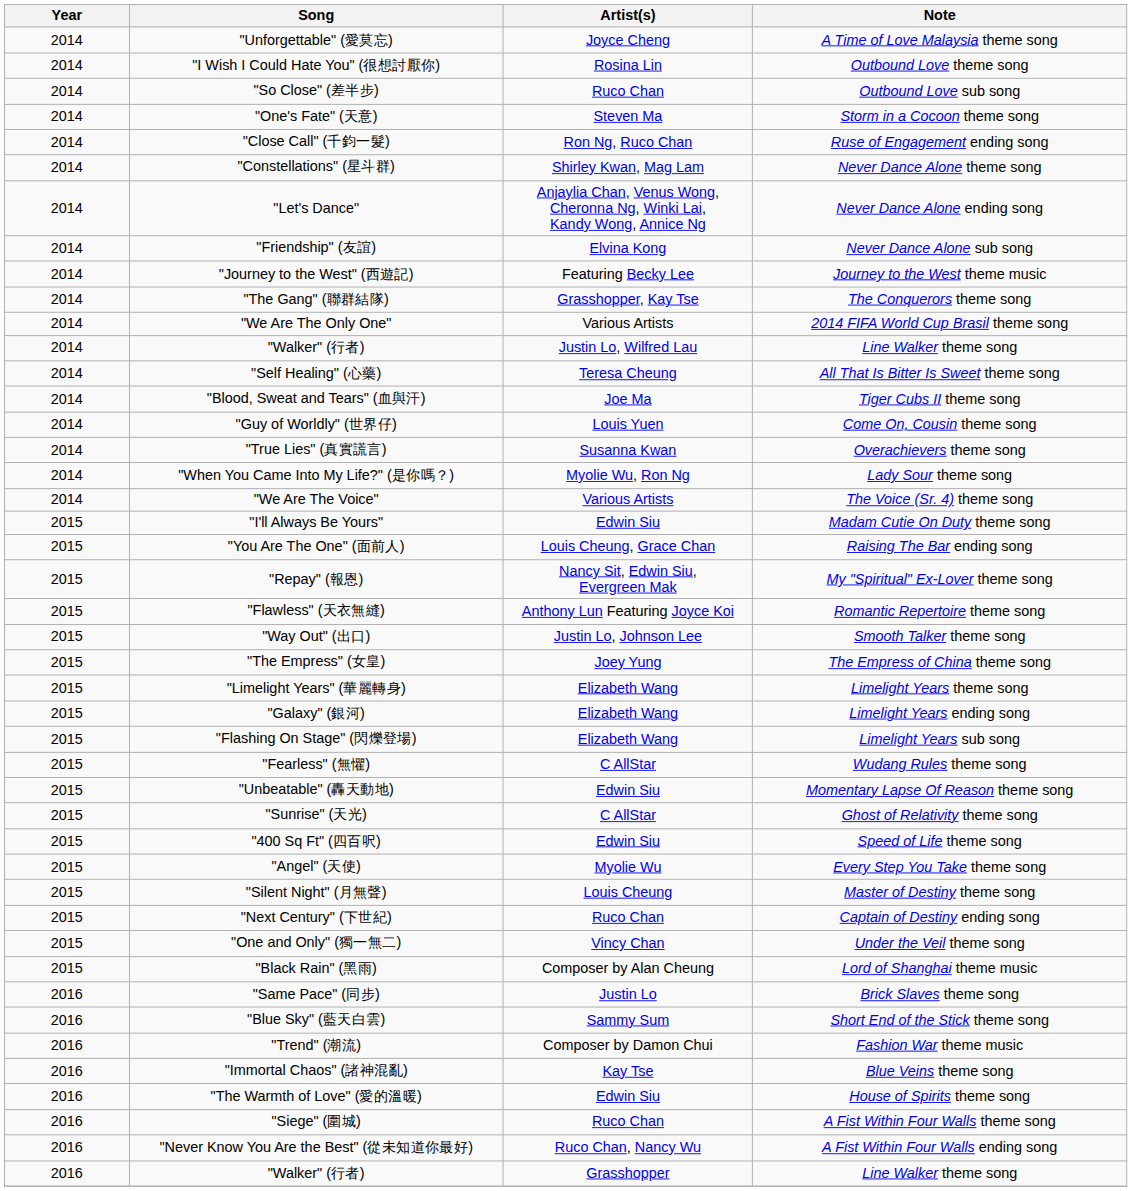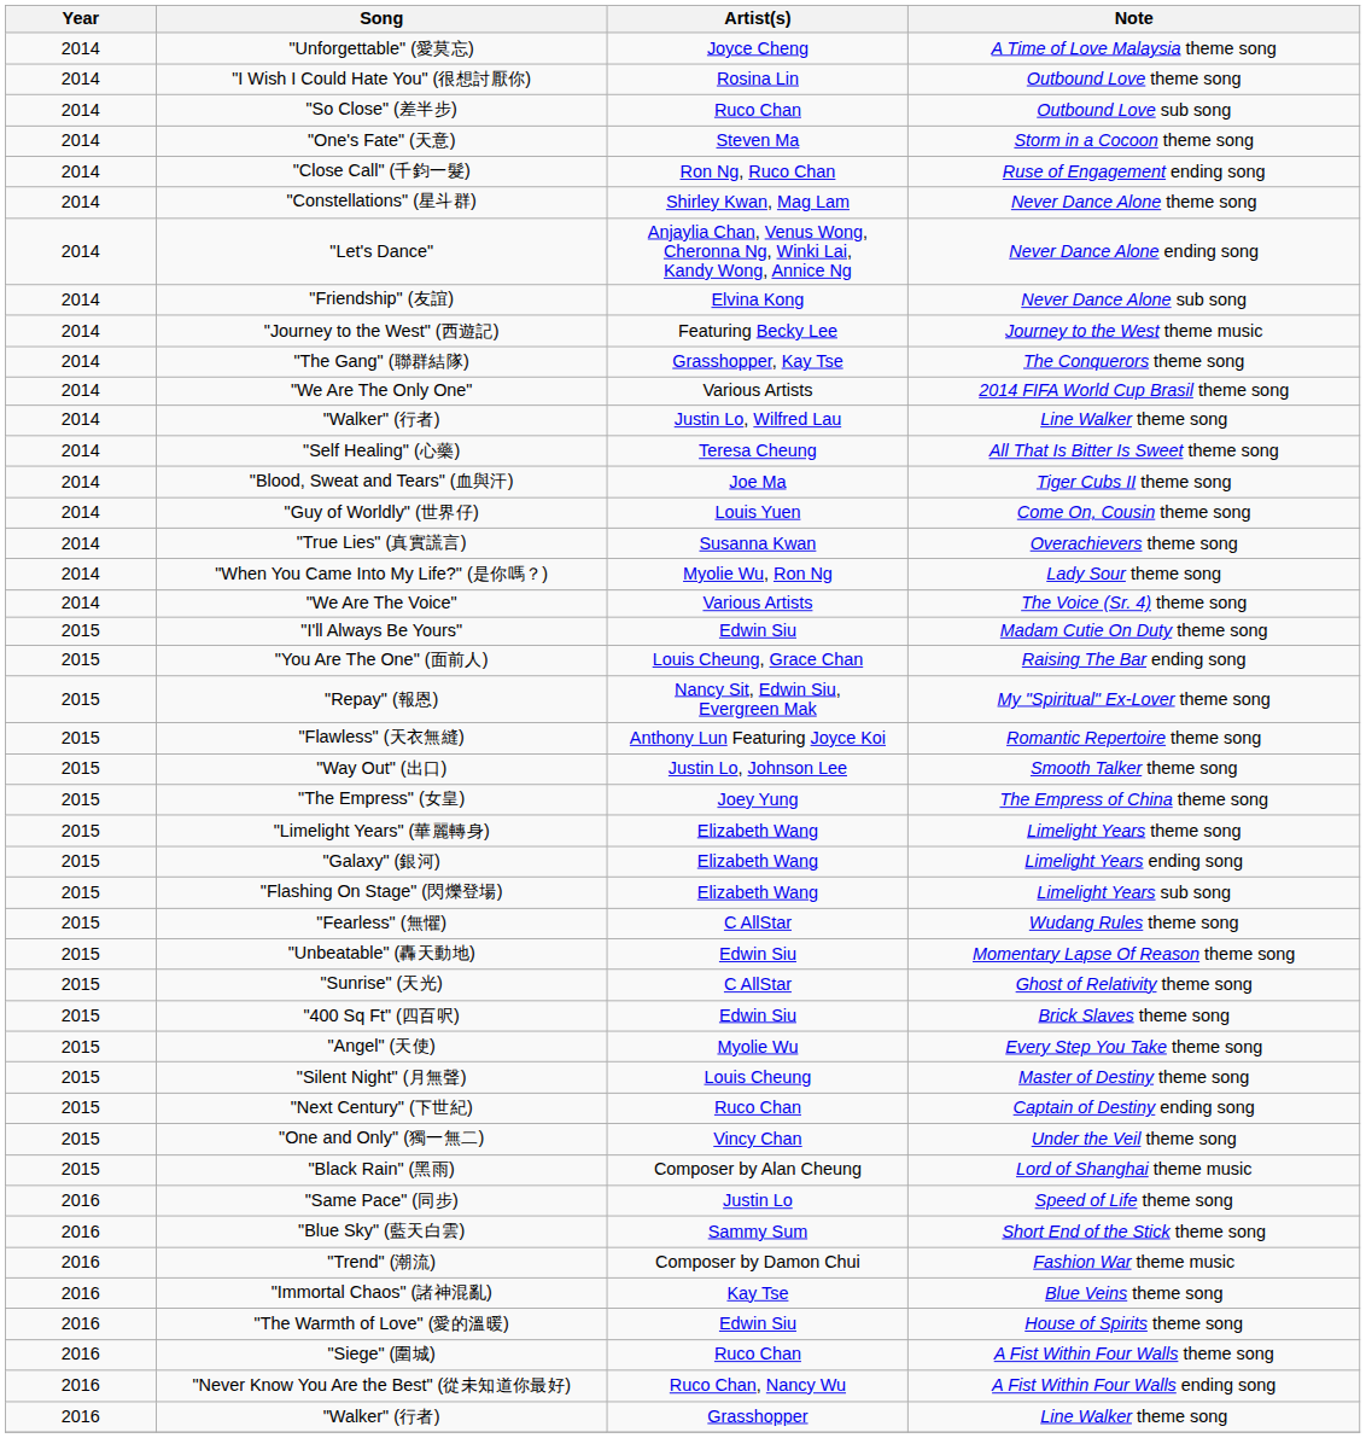 <table class="wikitable sortable" border="1">
 <tr>
 <th width="5%">Year</th>
 <th width="15%">Song</th>
 <th width="10%">Artist(s)</th>
 <th width="15%">Note</th>
 </tr>
 <tr>
 <td align=center>2014</td>
 <td align=center>"Unforgettable" (愛莫忘)</td>
 <td align=center><a href='#'>Joyce Cheng</a></td>
 <td align=center><em><a href='#'>A Time of Love Malaysia</a></em> theme song</td>
 </tr>
 <tr>
 <td align=center>2014</td>
 <td align=center>"I Wish I Could Hate You" (很想討厭你)</td>
 <td align=center><a href='#'>Rosina Lin</a></td>
 <td align=center><em><a href='#'>Outbound Love</a></em> theme song</td>
 </tr>
 <tr>
 <td align=center>2014</td>
 <td align=center>"So Close" (差半步)</td>
 <td align=center><a href='#'>Ruco Chan</a></td>
 <td align=center><em><a href='#'>Outbound Love</a></em> sub song</td>
 </tr>
 <tr>
 <td align=center>2014</td>
 <td align=center>"One's Fate" (天意)</td>
 <td align=center><a href='#'>Steven Ma</a></td>
 <td align=center><em><a href='#'>Storm in a Cocoon</a></em> theme song</td>
 </tr>
 <tr>
 <td align=center>2014</td>
 <td align=center>"Close Call" (千鈞一髮)</td>
 <td align=center><a href='#'>Ron Ng</a>, <a href='#'>Ruco Chan</a></td>
 <td align=center><em><a href='#'>Ruse of Engagement</a></em> ending song</td>
 </tr>
 <tr>
 <td align=center>2014</td>
 <td align=center>"Constellations" (星斗群)</td>
 <td align=center><a href='#'>Shirley Kwan</a>, <a href='#'>Mag Lam</a></td>
 <td align=center><em><a href='#'>Never Dance Alone</a></em> theme song</td>
 </tr>
 <tr>
 <td align=center>2014</td>
 <td align=center>"Let's Dance"</td>
 <td align=center><a href='#'>Anjaylia Chan</a>, <a href='#'>Venus Wong</a>,<br><a href='#'>Cheronna Ng</a>, <a href='#'>Winki Lai</a>,<br><a href='#'>Kandy Wong</a>, <a href='#'>Annice Ng</a></td>
 <td align=center><em><a href='#'>Never Dance Alone</a></em> ending song</td>
 </tr>
 <tr>
 <td align=center>2014</td>
 <td align=center>"Friendship" (友誼)</td>
 <td align=center><a href='#'>Elvina Kong</a></td>
 <td align=center><em><a href='#'>Never Dance Alone</a></em> sub song</td>
 </tr>
 <tr>
 <td align=center>2014</td>
 <td align=center>"Journey to the West" (西遊記)</td>
 <td align=center>Featuring <a href='#'>Becky Lee</a></td>
 <td align=center><em><a href='#'>Journey to the West</a></em> theme music</td>
 </tr>
 <tr>
 <td align=center>2014</td>
 <td align=center>"The Gang" (聯群結隊)</td>
 <td align=center><a href='#'>Grasshopper</a>, <a href='#'>Kay Tse</a></td>
 <td align=center><em><a href='#'>The Conquerors</a></em> theme song</td>
 </tr>
 <tr>
 <td align=center>2014</td>
 <td align=center>"We Are The Only One"</td>
 <td align=center>Various Artists</td>
 <td align=center><em><a href='#'>2014 FIFA World Cup Brasil</a></em> theme song</td>
 </tr>
 <tr>
 <td align=center>2014</td>
 <td align=center>"Walker" (行者)</td>
 <td align=center><a href='#'>Justin Lo</a>, <a href='#'>Wilfred Lau</a></td>
 <td align=center><em><a href='#'>Line Walker</a></em> theme song</td>
 </tr>
 <tr>
 <td align=center>2014</td>
 <td align=center>"Self Healing" (心藥)</td>
 <td align=center><a href='#'>Teresa Cheung</a></td>
 <td align=center><em><a href='#'>All That Is Bitter Is Sweet</a></em> theme song</td>
 </tr>
 <tr>
 <td align=center>2014</td>
 <td align=center>"Blood, Sweat and Tears" (血與汗)</td>
 <td align=center><a href='#'>Joe Ma</a></td>
 <td align=center><em><a href='#'>Tiger Cubs II</a></em> theme song</td>
 </tr>
 <tr>
 <td align=center>2014</td>
 <td align=center>"Guy of Worldly" (世界仔)</td>
 <td align=center><a href='#'>Louis Yuen</a></td>
 <td align=center><em><a href='#'>Come On, Cousin</a></em> theme song</td>
 </tr>
 <tr>
 <td align=center>2014</td>
 <td align=center>"True Lies" (真實謊言)</td>
 <td align=center><a href='#'>Susanna Kwan</a></td>
 <td align=center><em><a href='#'>Overachievers</a></em> theme song</td>
 </tr>
 <tr>
 <td align=center>2014</td>
 <td align=center>"When You Came Into My Life?" (是你嗎？)</td>
 <td align=center><a href='#'>Myolie Wu</a>, <a href='#'>Ron Ng</a></td>
 <td align=center><em><a href='#'>Lady Sour</a></em> theme song</td>
 </tr>
 <tr>
 <td align=center>2014</td>
 <td align=center>"We Are The Voice"</td>
 <td align=center><a href='#'>Various Artists</a></td>
 <td align=center><em><a href='#'>The Voice (Sr. 4)</a></em> theme song</td>
 </tr>
 <tr>
 <td align=center>2015</td>
 <td align=center>"I'll Always Be Yours"</td>
 <td align=center><a href='#'>Edwin Siu</a></td>
 <td align=center><em><a href='#'>Madam Cutie On Duty</a></em> theme song</td>
 </tr>
 <tr>
 <td align=center>2015</td>
 <td align=center>"You Are The One" (面前人)</td>
 <td align=center><a href='#'>Louis Cheung</a>, <a href='#'>Grace Chan</a></td>
 <td align=center><em><a href='#'>Raising The Bar</a></em> ending song</td>
 </tr>
 <tr>
 <td align=center>2015</td>
 <td align=center>"Repay" (報恩)</td>
 <td align=center><a href='#'>Nancy Sit</a>, <a href='#'>Edwin Siu</a>, <br><a href='#'>Evergreen Mak</a></td>
 <td align=center><em><a href='#'>My "Spiritual" Ex-Lover</a></em> theme song</td>
 </tr>
 <tr>
 <td align=center>2015</td>
 <td align=center>"Flawless" (天衣無縫)</td>
 <td align=center><a href='#'>Anthony Lun</a> Featuring <a href='#'>Joyce Koi</a></td>
 <td align=center><em><a href='#'>Romantic Repertoire</a></em> theme song</td>
 </tr>
 <tr>
 <td align=center>2015</td>
 <td align=center>"Way Out" (出口)</td>
 <td align=center><a href='#'>Justin Lo</a>, <a href='#'>Johnson Lee</a></td>
 <td align=center><em><a href='#'>Smooth Talker</a></em> theme song</td>
 </tr>
 <tr>
 <td align=center>2015</td>
 <td align=center>"The Empress" (女皇)</td>
 <td align=center><a href='#'>Joey Yung</a></td>
 <td align=center><em><a href='#'>The Empress of China</a></em> theme song</td>
 </tr>
 <tr>
 <td align=center>2015</td>
 <td align=center>"Limelight Years" (華麗轉身)</td>
 <td align=center><a href='#'>Elizabeth Wang</a></td>
 <td align=center><em><a href='#'>Limelight Years</a></em> theme song</td>
 </tr>
 <tr>
 <td align=center>2015</td>
 <td align=center>"Galaxy" (銀河)</td>
 <td align=center><a href='#'>Elizabeth Wang</a></td>
 <td align=center><em><a href='#'>Limelight Years</a></em> ending song</td>
 </tr>
 <tr>
 <td align=center>2015</td>
 <td align=center>"Flashing On Stage" (閃爍登場)</td>
 <td align=center><a href='#'>Elizabeth Wang</a></td>
 <td align=center><em><a href='#'>Limelight Years</a></em> sub song</td>
 </tr>
 <tr>
 <td align=center>2015</td>
 <td align=center>"Fearless" (無懼)</td>
 <td align=center><a href='#'>C AllStar</a></td>
 <td align=center><em><a href='#'>Wudang Rules</a></em> theme song</td>
 </tr>
 <tr>
 <td align=center>2015</td>
 <td align=center>"Unbeatable" (轟天動地)</td>
 <td align=center><a href='#'>Edwin Siu</a></td>
 <td align=center><em><a href='#'>Momentary Lapse Of Reason</a></em> theme song</td>
 </tr>
 <tr>
 <td align=center>2015</td>
 <td align=center>"Sunrise" (天光)</td>
 <td align=center><a href='#'>C AllStar</a></td>
 <td align=center><em><a href='#'>Ghost of Relativity</a></em> theme song</td>
 </tr>
 <tr>
 <td align=center>2015</td>
 <td align=center>"400 Sq Ft" (四百呎)</td>
 <td align=center><a href='#'>Edwin Siu</a></td>
-<td align=center><em><a href='#'>Speed of Life</a></em> theme song</td>
+<td align=center><em><a href='#'>Brick Slaves</a></em> theme song</td>
 </tr>
 <tr>
 <td align=center>2015</td>
 <td align=center>"Angel" (天使)</td>
 <td align=center><a href='#'>Myolie Wu</a></td>
 <td align=center><em><a href='#'>Every Step You Take</a></em> theme song</td>
 </tr>
 <tr>
 <td align=center>2015</td>
 <td align=center>"Silent Night" (月無聲)</td>
 <td align=center><a href='#'>Louis Cheung</a></td>
 <td align=center><em><a href='#'>Master of Destiny</a></em> theme song</td>
 </tr>
 <tr>
 <td align=center>2015</td>
 <td align=center>"Next Century" (下世紀)</td>
 <td align=center><a href='#'>Ruco Chan</a></td>
 <td align=center><em><a href='#'>Captain of Destiny</a></em> ending song</td>
 </tr>
 <tr>
 <td align=center>2015</td>
 <td align=center>"One and Only" (獨一無二)</td>
 <td align=center><a href='#'>Vincy Chan</a></td>
 <td align=center><em><a href='#'>Under the Veil</a></em> theme song</td>
 </tr>
 <tr>
 <td align=center>2015</td>
 <td align=center>"Black Rain" (黑雨)</td>
 <td align=center>Composer by Alan Cheung</td>
 <td align=center><em><a href='#'>Lord of Shanghai</a></em> theme music</td>
 </tr>
 <tr>
 <td align=center>2016</td>
 <td align=center>"Same Pace" (同步)</td>
 <td align=center><a href='#'>Justin Lo</a></td>
-<td align=center><em><a href='#'>Brick Slaves</a></em> theme song</td>
+<td align=center><em><a href='#'>Speed of Life</a></em> theme song</td>
 </tr>
 <tr>
 <td align=center>2016</td>
 <td align=center>"Blue Sky" (藍天白雲)</td>
 <td align=center><a href='#'>Sammy Sum</a></td>
 <td align=center><em><a href='#'>Short End of the Stick</a></em> theme song</td>
 </tr>
 <tr>
 <td align=center>2016</td>
 <td align=center>"Trend" (潮流)</td>
 <td align=center>Composer by Damon Chui</td>
 <td align=center><em><a href='#'>Fashion War</a></em> theme music</td>
 </tr>
 <tr>
 <td align=center>2016</td>
 <td align=center>"Immortal Chaos" (諸神混亂)</td>
 <td align=center><a href='#'>Kay Tse</a></td>
 <td align=center><em><a href='#'>Blue Veins</a></em> theme song</td>
 </tr>
 <tr>
 <td align=center>2016</td>
 <td align=center>"The Warmth of Love" (愛的溫暖)</td>
 <td align=center><a href='#'>Edwin Siu</a></td>
 <td align=center><em><a href='#'>House of Spirits</a></em> theme song</td>
 </tr>
 <tr>
 <td align=center>2016</td>
 <td align=center>"Siege" (圍城)</td>
 <td align=center><a href='#'>Ruco Chan</a></td>
 <td align=center><em><a href='#'>A Fist Within Four Walls</a></em> theme song</td>
 </tr>
 <tr>
 <td align=center>2016</td>
 <td align=center>"Never Know You Are the Best" (從未知道你最好)</td>
 <td align=center><a href='#'>Ruco Chan</a>, <a href='#'>Nancy Wu</a></td>
 <td align=center><em><a href='#'>A Fist Within Four Walls</a></em> ending song</td>
 </tr>
 <tr>
 <td align=center>2016</td>
 <td align=center>"Walker" (行者)</td>
 <td align=center><a href='#'>Grasshopper</a></td>
 <td align=center><em><a href='#'>Line Walker</a></em> theme song</td>
 </tr>
 <tr>
 </tr>
 </table>
